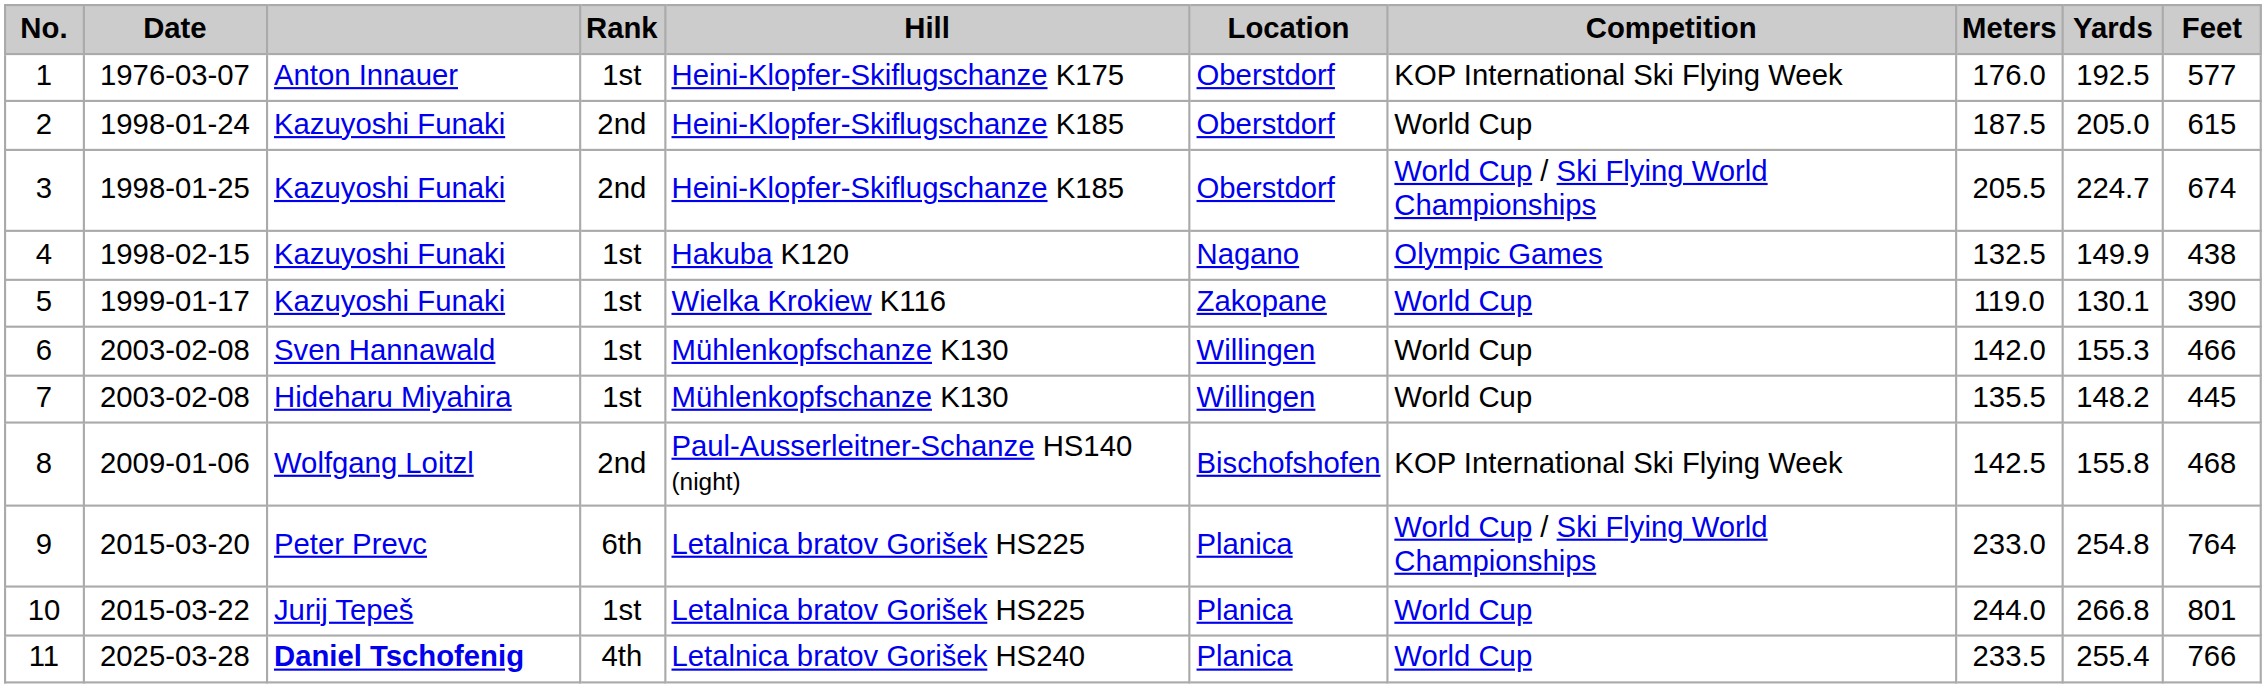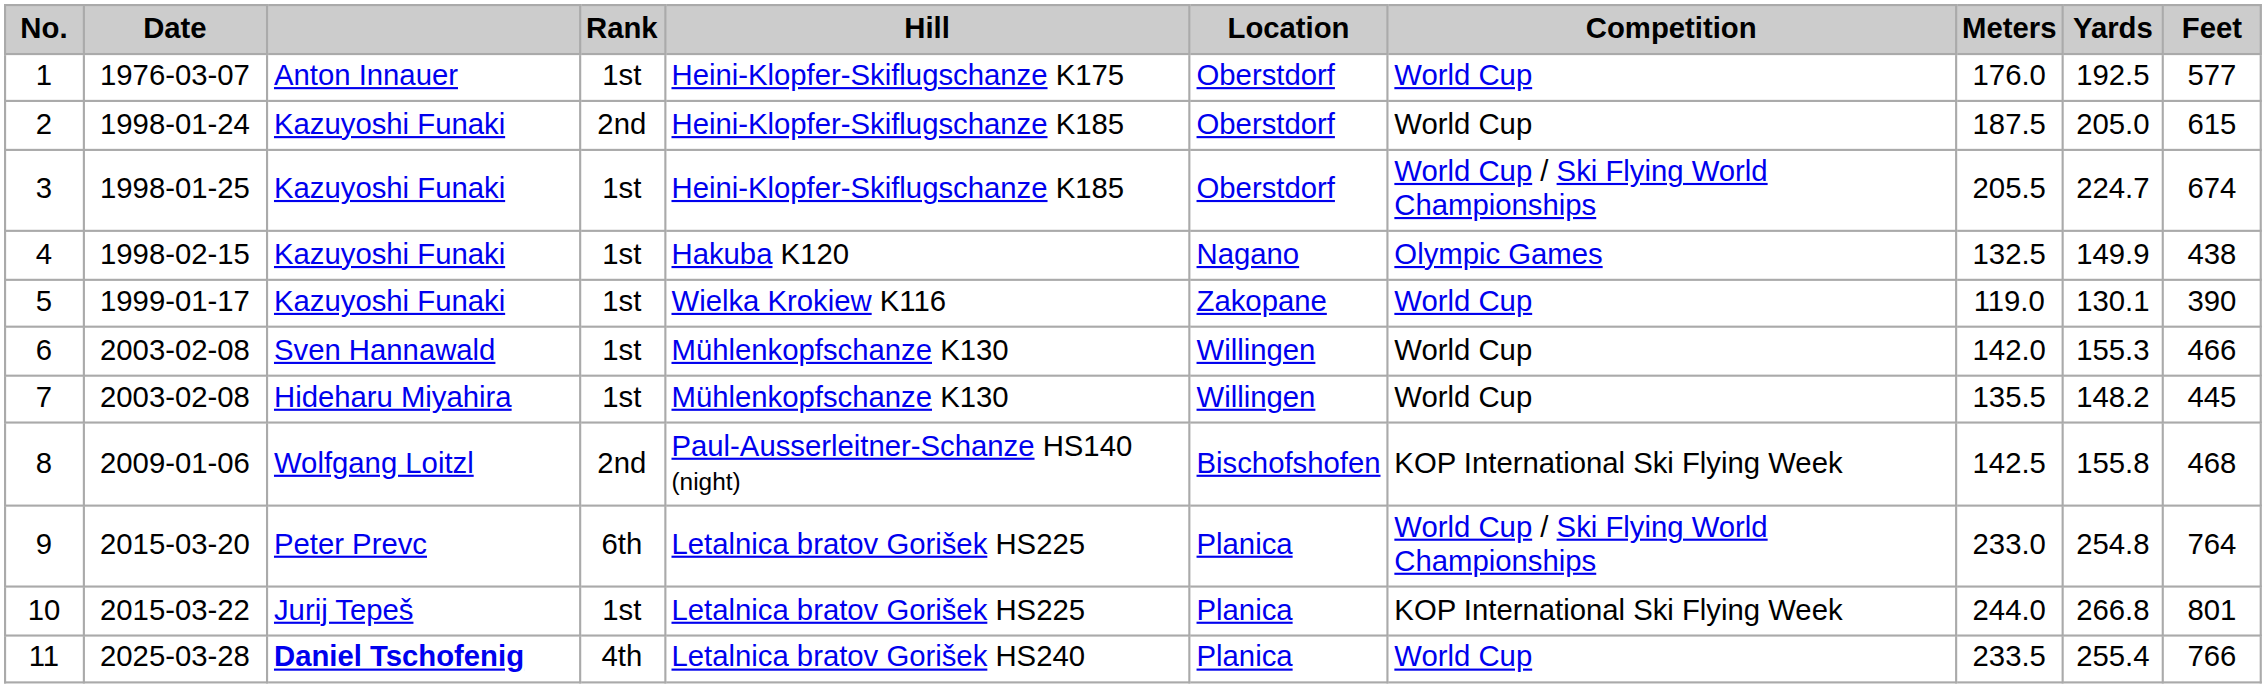 <table class="wikitable plainrowheaders" style="background:#fff; font-size:86%; line-height:16px; border:grey solid 1px; border-collapse:collapse;">
 <tr style="background:#ccc; text-align:center;">
 <th style="background-color: #ccc;" width=30>No.</th>
 <th style="background-color: #ccc;" width=80>Date</th>
 <th style="background-color: #ccc;" width=140></th>
 <th style="background-color: #ccc;" width=20>Rank</th>
 <th style="background-color: #ccc;" width=240>Hill</th>
 <th style="background-color: #ccc;" width=85>Location</th>
 <th style="background-color: #ccc;" width=260>Competition</th>
 <th style="background-color: #ccc;" width=40>Meters</th>
 <th style="background-color: #ccc;" width=40>Yards</th>
 <th style="background-color: #ccc;" width=40>Feet</th>
 </tr>
 <tr>
 <td align=center>1</td>
 <td align=center>1976-03-07</td>
 <td> <a href='#'>Anton Innauer</a></td>
 <td align=center>1st</td>
 <td><a href='#'>Heini-Klopfer-Skiflugschanze</a> K175</td>
 <td><a href='#'>Oberstdorf</a></td>
-<td>KOP International Ski Flying Week</td>
+<td><a href='#'>World Cup</a></td>
 <td align=center>176.0</td>
 <td align=center>192.5</td>
 <td align=center>577</td>
 </tr>
 <tr>
 <td align=center>2</td>
 <td align=center>1998-01-24</td>
 <td> <a href='#'>Kazuyoshi Funaki</a></td>
 <td align=center>2nd</td>
 <td><a href='#'>Heini-Klopfer-Skiflugschanze</a> K185</td>
 <td><a href='#'>Oberstdorf</a></td>
 <td>World Cup</td>
 <td align=center>187.5</td>
 <td align=center>205.0</td>
 <td align=center>615</td>
 </tr>
 <tr>
 <td align=center>3</td>
 <td align=center>1998-01-25</td>
 <td> <a href='#'>Kazuyoshi Funaki</a></td>
-<td align=center>2nd</td>
+<td align=center>1st</td>
 <td><a href='#'>Heini-Klopfer-Skiflugschanze</a> K185</td>
 <td><a href='#'>Oberstdorf</a></td>
 <td><a href='#'>World Cup</a> / <a href='#'>Ski Flying World Championships</a></td>
 <td align=center>205.5</td>
 <td align=center>224.7</td>
 <td align=center>674</td>
 </tr>
 <tr>
 <td align=center>4</td>
 <td align=center>1998-02-15</td>
 <td> <a href='#'>Kazuyoshi Funaki</a></td>
 <td align=center>1st</td>
 <td><a href='#'>Hakuba</a> K120</td>
 <td><a href='#'>Nagano</a></td>
 <td><a href='#'>Olympic Games</a></td>
 <td align=center>132.5</td>
 <td align=center>149.9</td>
 <td align=center>438</td>
 </tr>
 <tr>
 <td align=center>5</td>
 <td align=center>1999-01-17</td>
 <td> <a href='#'>Kazuyoshi Funaki</a></td>
 <td align=center>1st</td>
 <td><a href='#'>Wielka Krokiew</a> K116</td>
 <td><a href='#'>Zakopane</a></td>
 <td><a href='#'>World Cup</a></td>
 <td align=center>119.0</td>
 <td align=center>130.1</td>
 <td align=center>390</td>
 </tr>
 <tr>
 <td align=center>6</td>
 <td align=center>2003-02-08</td>
 <td> <a href='#'>Sven Hannawald</a></td>
 <td align=center>1st</td>
 <td><a href='#'>Mühlenkopfschanze</a> K130</td>
 <td><a href='#'>Willingen</a></td>
 <td>World Cup</td>
 <td align=center>142.0</td>
 <td align=center>155.3</td>
 <td align=center>466</td>
 </tr>
 <tr>
 <td align=center>7</td>
 <td align=center>2003-02-08</td>
 <td> <a href='#'>Hideharu Miyahira</a></td>
 <td align=center>1st</td>
 <td><a href='#'>Mühlenkopfschanze</a> K130</td>
 <td><a href='#'>Willingen</a></td>
 <td>World Cup</td>
 <td align=center>135.5</td>
 <td align=center>148.2</td>
 <td align=center>445</td>
 </tr>
 <tr>
 <td align=center>8</td>
 <td align=center>2009-01-06</td>
 <td> <a href='#'>Wolfgang Loitzl</a></td>
 <td align=center>2nd</td>
 <td><a href='#'>Paul-Ausserleitner-Schanze</a> HS140 <small>(night)</small></td>
 <td><a href='#'>Bischofshofen</a></td>
 <td>KOP International Ski Flying Week</td>
 <td align=center>142.5</td>
 <td align=center>155.8</td>
 <td align=center>468</td>
 </tr>
 <tr>
 <td align=center>9</td>
 <td align=center>2015-03-20</td>
 <td> <a href='#'>Peter Prevc</a></td>
 <td align=center>6th</td>
 <td><a href='#'>Letalnica bratov Gorišek</a> HS225</td>
 <td><a href='#'>Planica</a></td>
 <td><a href='#'>World Cup</a> / <a href='#'>Ski Flying World Championships</a></td>
 <td align=center>233.0</td>
 <td align=center>254.8</td>
 <td align=center>764</td>
 </tr>
 <tr>
 <td align=center>10</td>
 <td align=center>2015-03-22</td>
 <td> <a href='#'>Jurij Tepeš</a></td>
 <td align=center>1st</td>
 <td><a href='#'>Letalnica bratov Gorišek</a> HS225</td>
 <td><a href='#'>Planica</a></td>
-<td><a href='#'>World Cup</a></td>
+<td>KOP International Ski Flying Week</td>
 <td align=center>244.0</td>
 <td align=center>266.8</td>
 <td align=center>801</td>
 </tr>
 <tr>
 <td align=center>11</td>
 <td align=center>2025-03-28</td>
 <td><strong> <a href='#'>Daniel Tschofenig</a></strong></td>
 <td align=center>4th</td>
 <td><a href='#'>Letalnica bratov Gorišek</a> HS240</td>
 <td><a href='#'>Planica</a></td>
 <td><a href='#'>World Cup</a></td>
 <td align=center>233.5</td>
 <td align=center>255.4</td>
 <td align=center>766</td>
 </tr>
 </table>
